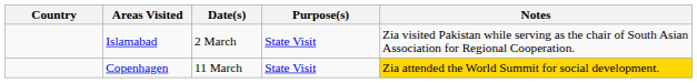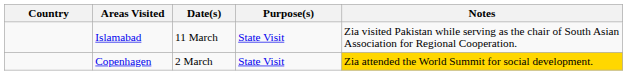 <table class="wikitable outercollapse sortable" style="margin: 1em auto 1em auto">
 <tr>
 <th width="150">Country</th>
 <th width="120">Areas Visited</th>
 <th width="100">Date(s)</th>
 <th width="180">Purpose(s)</th>
 <th width="550">Notes</th>
 </tr>
 <tr>
 <td></td>
 <td><a href='#'>Islamabad</a></td>
-<td>2 March</td>
+<td>11 March</td>
 <td><a href='#'>State Visit</a></td>
 <td>Zia visited Pakistan while serving as the chair of South Asian Association for Regional Cooperation.</td>
 </tr>
 <tr>
 <td></td>
 <td><a href='#'>Copenhagen</a></td>
-<td>11 March</td>
+<td>2 March</td>
 <td><a href='#'>State Visit</a></td>
 <td style="background: gold;">Zia attended the World Summit for social development.</td>
 </tr>
 </table>
